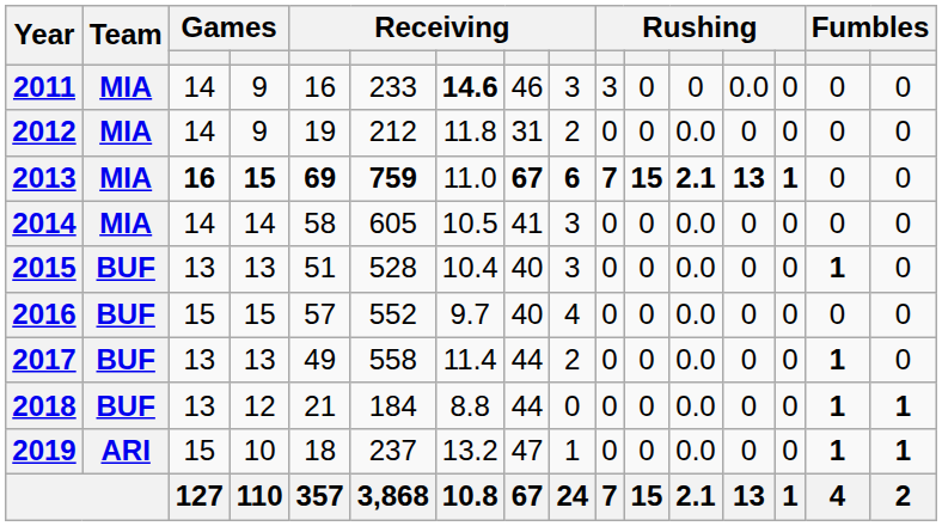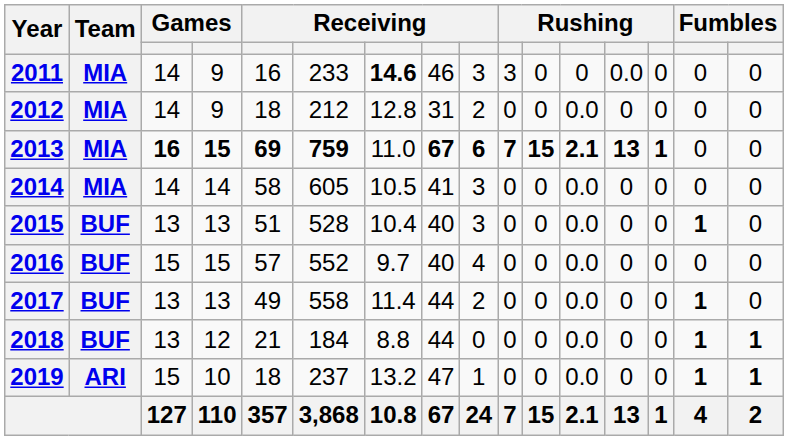 <table class= "wikitable" style="text-align:center;">
 <tr>
 <th rowspan="2">Year</th>
 <th rowspan="2">Team</th>
 <th colspan="2">Games</th>
 <th colspan="5">Receiving</th>
 <th colspan="5">Rushing</th>
 <th colspan="2">Fumbles</th>
 </tr>
 <tr>
 <th></th>
 <th></th>
 <th></th>
 <th></th>
 <th></th>
 <th></th>
 <th></th>
 <th></th>
 <th></th>
 <th></th>
 <th></th>
 <th></th>
 <th></th>
 <th></th>
 </tr>
 <tr>
 <th><a href='#'>2011</a></th>
 <th><a href='#'>MIA</a></th>
 <td>14</td>
 <td>9</td>
 <td>16</td>
 <td>233</td>
 <td><strong>14.6</strong></td>
 <td>46</td>
 <td>3</td>
 <td>3</td>
 <td>0</td>
 <td>0</td>
 <td>0.0</td>
 <td>0</td>
 <td>0</td>
 <td>0</td>
 </tr>
 <tr>
 <th><a href='#'>2012</a></th>
 <th><a href='#'>MIA</a></th>
 <td>14</td>
 <td>9</td>
-<td>19</td>
+<td>18</td>
 <td>212</td>
-<td>11.8</td>
+<td>12.8</td>
 <td>31</td>
 <td>2</td>
 <td>0</td>
 <td>0</td>
 <td>0.0</td>
 <td>0</td>
 <td>0</td>
 <td>0</td>
 <td>0</td>
 </tr>
 <tr>
 <th><a href='#'>2013</a></th>
 <th><a href='#'>MIA</a></th>
 <td><strong>16</strong></td>
 <td><strong>15</strong></td>
 <td><strong>69</strong></td>
 <td><strong>759</strong></td>
 <td>11.0</td>
 <td><strong>67</strong></td>
 <td><strong>6</strong></td>
 <td><strong>7</strong></td>
 <td><strong>15</strong></td>
 <td><strong>2.1</strong></td>
 <td><strong>13</strong></td>
 <td><strong>1</strong></td>
 <td>0</td>
 <td>0</td>
 </tr>
 <tr>
 <th><a href='#'>2014</a></th>
 <th><a href='#'>MIA</a></th>
 <td>14</td>
 <td>14</td>
 <td>58</td>
 <td>605</td>
 <td>10.5</td>
 <td>41</td>
 <td>3</td>
 <td>0</td>
 <td>0</td>
 <td>0.0</td>
 <td>0</td>
 <td>0</td>
 <td>0</td>
 <td>0</td>
 </tr>
 <tr>
 <th><a href='#'>2015</a></th>
 <th><a href='#'>BUF</a></th>
 <td>13</td>
 <td>13</td>
 <td>51</td>
 <td>528</td>
 <td>10.4</td>
 <td>40</td>
 <td>3</td>
 <td>0</td>
 <td>0</td>
 <td>0.0</td>
 <td>0</td>
 <td>0</td>
 <td><strong>1</strong></td>
 <td>0</td>
 </tr>
 <tr>
 <th><a href='#'>2016</a></th>
 <th><a href='#'>BUF</a></th>
 <td>15</td>
 <td>15</td>
 <td>57</td>
 <td>552</td>
 <td>9.7</td>
 <td>40</td>
 <td>4</td>
 <td>0</td>
 <td>0</td>
 <td>0.0</td>
 <td>0</td>
 <td>0</td>
 <td>0</td>
 <td>0</td>
 </tr>
 <tr>
 <th><a href='#'>2017</a></th>
 <th><a href='#'>BUF</a></th>
 <td>13</td>
 <td>13</td>
 <td>49</td>
 <td>558</td>
 <td>11.4</td>
 <td>44</td>
 <td>2</td>
 <td>0</td>
 <td>0</td>
 <td>0.0</td>
 <td>0</td>
 <td>0</td>
 <td><strong>1</strong></td>
 <td>0</td>
 </tr>
 <tr>
 <th><a href='#'>2018</a></th>
 <th><a href='#'>BUF</a></th>
 <td>13</td>
 <td>12</td>
 <td>21</td>
 <td>184</td>
 <td>8.8</td>
 <td>44</td>
 <td>0</td>
 <td>0</td>
 <td>0</td>
 <td>0.0</td>
 <td>0</td>
 <td>0</td>
 <td><strong>1</strong></td>
 <td><strong>1</strong></td>
 </tr>
 <tr>
 <th><a href='#'>2019</a></th>
 <th><a href='#'>ARI</a></th>
 <td>15</td>
 <td>10</td>
 <td>18</td>
 <td>237</td>
 <td>13.2</td>
 <td>47</td>
 <td>1</td>
 <td>0</td>
 <td>0</td>
 <td>0.0</td>
 <td>0</td>
 <td>0</td>
 <td><strong>1</strong></td>
 <td><strong>1</strong></td>
 </tr>
 <tr>
 <th colspan="2"></th>
 <th>127</th>
 <th>110</th>
 <th>357</th>
 <th>3,868</th>
 <th>10.8</th>
 <th>67</th>
 <th>24</th>
 <th>7</th>
 <th>15</th>
 <th>2.1</th>
 <th>13</th>
 <th>1</th>
 <th>4</th>
 <th>2</th>
 </tr>
 </table>
